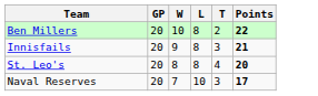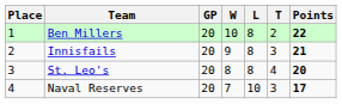 <table class="wikitable">
 <tr>
+<th>Place</th>
 <th width="170">Team</th>
 <th width="20">GP</th>
 <th width="20">W</th>
 <th width="20">L</th>
 <th width="20">T</th>
 <th>Points</th>
 </tr>
 <tr bgcolor=#ccffcc>
+<td>1</td>
 <td><a href='#'>Ben Millers</a></td>
 <td>20</td>
 <td>10</td>
 <td>8</td>
 <td>2</td>
 <td><strong>22</strong></td>
 </tr>
 <tr>
+<td>2</td>
 <td><a href='#'>Innisfails</a></td>
 <td>20</td>
 <td>9</td>
 <td>8</td>
 <td>3</td>
 <td><strong>21</strong></td>
 </tr>
 <tr>
+<td>3</td>
 <td><a href='#'>St. Leo's</a></td>
 <td>20</td>
 <td>8</td>
 <td>8</td>
 <td>4</td>
 <td><strong>20</strong></td>
 </tr>
 <tr>
+<td>4</td>
 <td>Naval Reserves</td>
 <td>20</td>
 <td>7</td>
 <td>10</td>
 <td>3</td>
 <td><strong>17</strong></td>
 </tr>
 </table>
